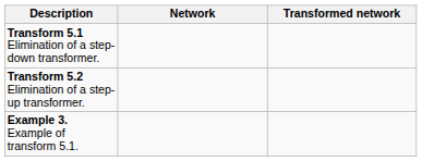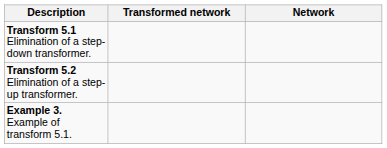 <table class="wikitable" style="text-align:left;" align="left">
 <tr style="text-align:center;">
 <th>Description</th>
+<th>Transformed network</th>
 <th>Network</th>
-<th>Transformed network</th>
 </tr>
 <tr valign="top">
 <td width="150px"><strong>Transform 5.1</strong><br>Elimination of a step-down transformer.</td>
 <td width="200px"></td>
 <td width="200px"></td>
 </tr>
 <tr valign="top">
 <td><strong>Transform 5.2</strong><br>Elimination of a step-up transformer.</td>
 <td></td>
 <td></td>
 </tr>
 <tr valign="top">
 <td><strong>Example 3.</strong><br>Example of transform 5.1.</td>
 <td></td>
 <td></td>
 </tr>
 </table>
